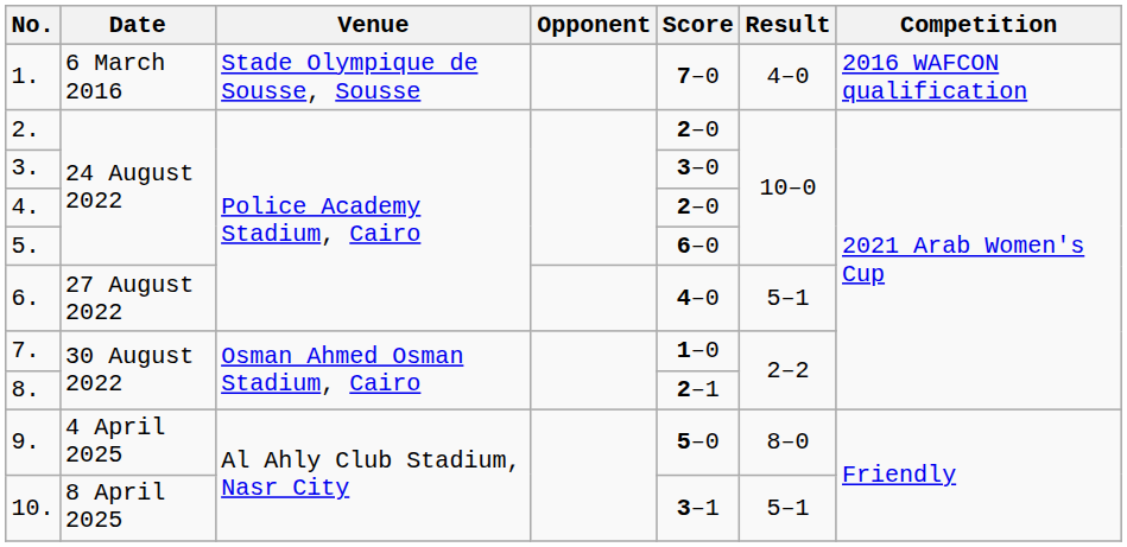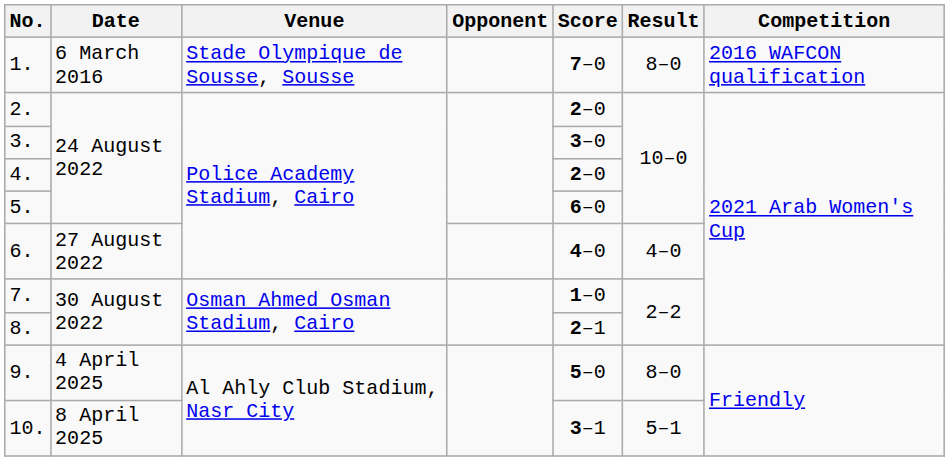 <table class="wikitable">
 <tr>
 <th>No.</th>
 <th>Date</th>
 <th>Venue</th>
 <th>Opponent</th>
 <th>Score</th>
 <th>Result</th>
 <th>Competition</th>
 </tr>
 <tr>
 <td>1.</td>
 <td>6 March 2016</td>
 <td><a href='#'>Stade Olympique de Sousse</a>, <a href='#'>Sousse</a></td>
 <td></td>
 <td align=center><strong>7</strong>–0</td>
-<td align=center>4–0</td>
+<td align=center>8–0</td>
 <td><a href='#'>2016 WAFCON qualification</a></td>
 </tr>
 <tr>
 <td>2.</td>
 <td rowspan=4>24 August 2022</td>
 <td rowspan=5><a href='#'>Police Academy Stadium</a>, <a href='#'>Cairo</a></td>
 <td rowspan=4></td>
 <td align=center><strong>2</strong>–0</td>
 <td rowspan=4 align=center>10–0</td>
 <td rowspan=7><a href='#'>2021 Arab Women's Cup</a></td>
 </tr>
 <tr>
 <td>3.</td>
 <td align=center><strong>3</strong>–0</td>
 </tr>
 <tr>
 <td>4.</td>
 <td align=center><strong>2</strong>–0</td>
 </tr>
 <tr>
 <td>5.</td>
 <td align=center><strong>6</strong>–0</td>
 </tr>
 <tr>
 <td>6.</td>
 <td>27 August 2022</td>
 <td></td>
 <td align=center><strong>4</strong>–0</td>
-<td align=center>5–1</td>
+<td align=center>4–0</td>
 </tr>
 <tr>
 <td>7.</td>
 <td rowspan=2>30 August 2022</td>
 <td rowspan=2><a href='#'>Osman Ahmed Osman Stadium</a>, <a href='#'>Cairo</a></td>
 <td rowspan=2></td>
 <td align=center><strong>1</strong>–0</td>
 <td align=center rowspan=2>2–2</td>
 </tr>
 <tr>
 <td>8.</td>
 <td align=center><strong>2</strong>–1</td>
 </tr>
 <tr>
 <td>9.</td>
 <td>4 April 2025</td>
 <td rowspan=2>Al Ahly Club Stadium, <a href='#'>Nasr City</a></td>
 <td rowspan=2></td>
 <td align=center><strong>5</strong>–0</td>
 <td align=center>8–0</td>
 <td rowspan=2><a href='#'>Friendly</a></td>
 </tr>
 <tr>
 <td>10.</td>
 <td>8 April 2025</td>
 <td align=center><strong>3</strong>–1</td>
 <td align=center>5–1</td>
 </tr>
 </table>
